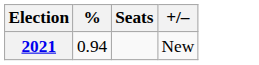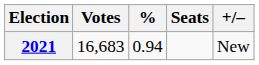 <table class="wikitable" style="text-align: right;">
 <tr>
 <th>Election</th>
+<th>Votes</th>
 <th>%</th>
 <th>Seats</th>
 <th>+/–</th>
 </tr>
 <tr>
 <th><a href='#'>2021</a></th>
+<td>16,683</td>
 <td>0.94</td>
 <td></td>
 <td>New</td>
 </tr>
 </table>
